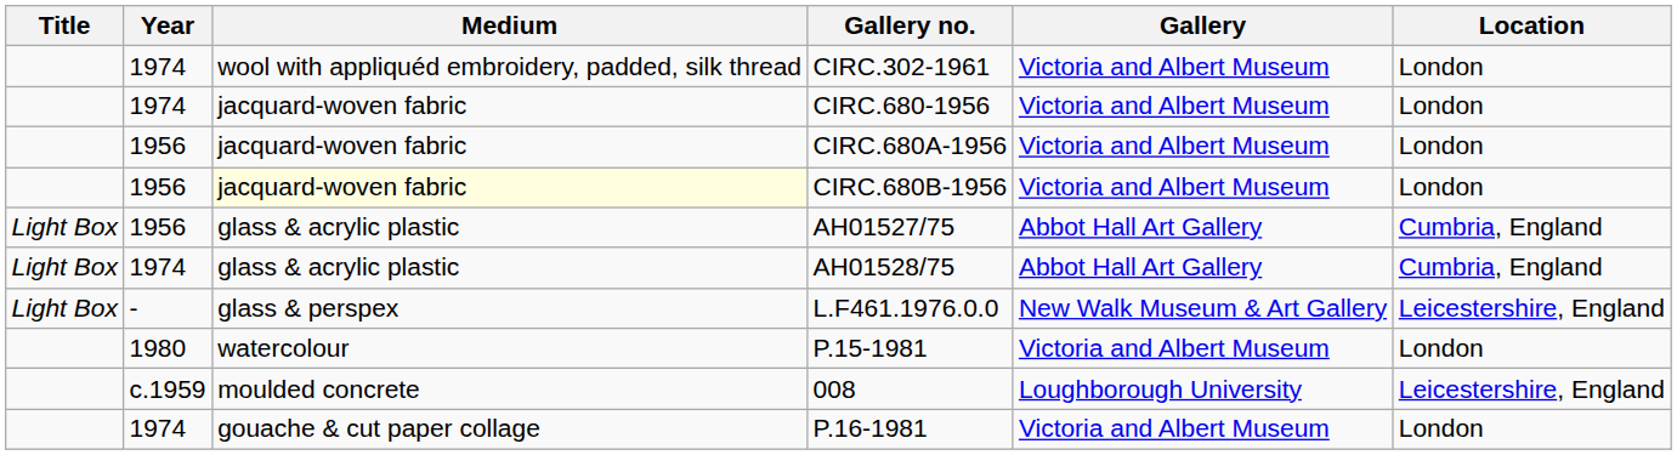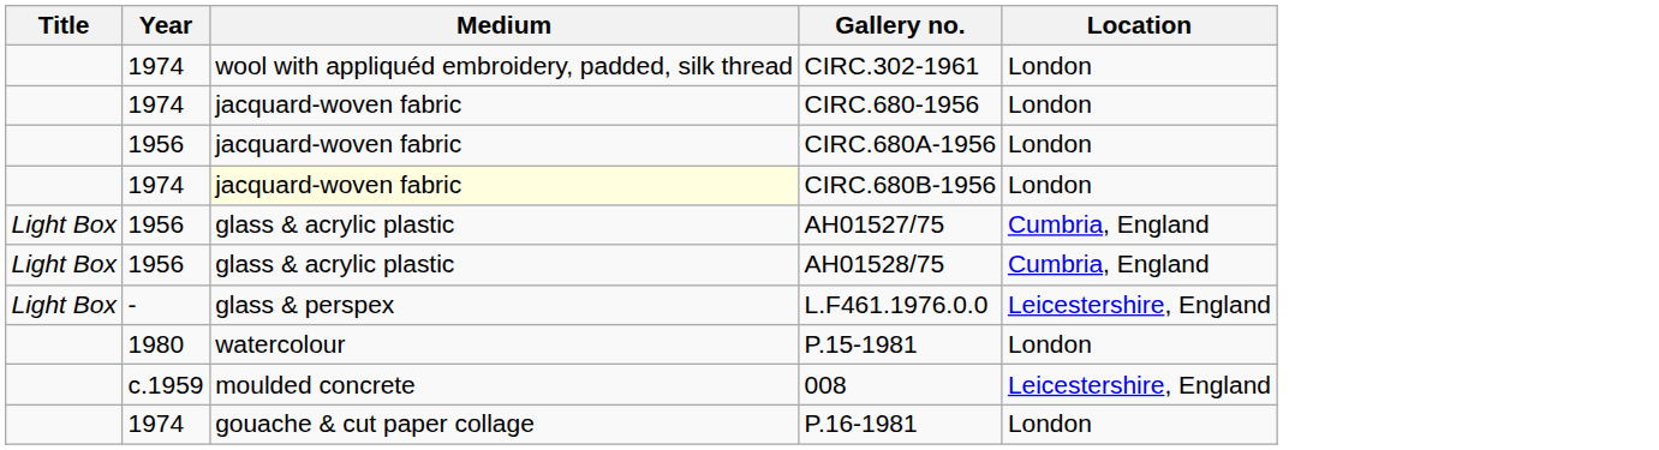 <table class="wikitable">
 <tr>
 <th>Title</th>
 <th>Year</th>
 <th>Medium</th>
 <th>Gallery no.</th>
-<th>Gallery</th>
 <th>Location</th>
 </tr>
 <tr>
 <td><em></em></td>
 <td>1974</td>
 <td>wool with appliquéd embroidery, padded, silk thread</td>
 <td>CIRC.302-1961</td>
-<td><a href='#'>Victoria and Albert Museum</a></td>
 <td>London</td>
 </tr>
 <tr>
 <td><em></em></td>
 <td>1974</td>
 <td>jacquard-woven fabric</td>
 <td>CIRC.680-1956</td>
-<td><a href='#'>Victoria and Albert Museum</a></td>
 <td>London</td>
 </tr>
 <tr>
 <td><em></em></td>
 <td>1956</td>
 <td>jacquard-woven fabric</td>
 <td>CIRC.680A-1956</td>
-<td><a href='#'>Victoria and Albert Museum</a></td>
 <td>London</td>
 </tr>
 <tr>
 <td><em></em></td>
-<td>1956</td>
+<td>1974</td>
 <td style="background: lightyellow;">jacquard-woven fabric</td>
 <td>CIRC.680B-1956</td>
-<td><a href='#'>Victoria and Albert Museum</a></td>
 <td>London</td>
 </tr>
 <tr>
 <td><em>Light Box</em></td>
 <td>1956</td>
 <td>glass & acrylic plastic</td>
 <td>AH01527/75</td>
-<td><a href='#'>Abbot Hall Art Gallery</a></td>
 <td><a href='#'>Cumbria</a>, England</td>
 </tr>
 <tr>
 <td><em>Light Box</em></td>
-<td>1974</td>
+<td>1956</td>
 <td>glass & acrylic plastic</td>
 <td>AH01528/75</td>
-<td><a href='#'>Abbot Hall Art Gallery</a></td>
 <td><a href='#'>Cumbria</a>, England</td>
 </tr>
 <tr>
 <td><em>Light Box</em></td>
 <td>-</td>
 <td>glass & perspex</td>
 <td>L.F461.1976.0.0</td>
-<td><a href='#'>New Walk Museum & Art Gallery</a></td>
 <td><a href='#'>Leicestershire</a>, England</td>
 </tr>
 <tr>
 <td></td>
 <td>1980</td>
 <td>watercolour</td>
 <td>P.15-1981</td>
-<td><a href='#'>Victoria and Albert Museum</a></td>
 <td>London</td>
 </tr>
 <tr>
 <td><em></em></td>
 <td>c.1959</td>
 <td>moulded concrete</td>
 <td>008</td>
-<td><a href='#'>Loughborough University</a></td>
 <td><a href='#'>Leicestershire</a>, England</td>
 </tr>
 <tr>
 <td><em></em></td>
 <td>1974</td>
 <td>gouache & cut paper collage</td>
 <td>P.16-1981</td>
-<td><a href='#'>Victoria and Albert Museum</a></td>
 <td>London</td>
 </tr>
 </table>
